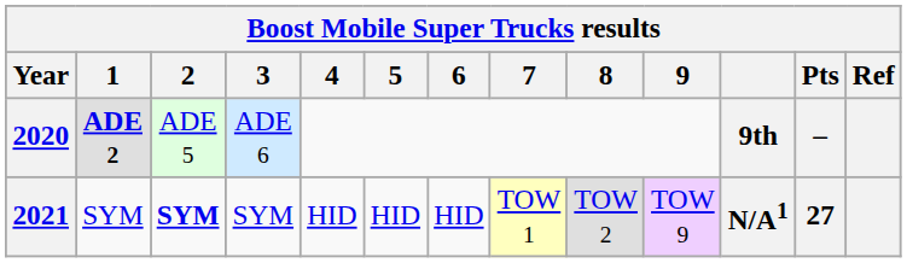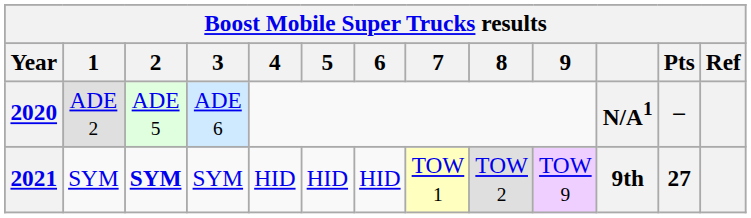 <table class="wikitable" style="text-align:center; font-size:80%">
 <tr>
 <th colspan=45><a href='#'>Boost Mobile Super Trucks</a> results</th>
 </tr>
 <tr>
 <th>Year</th>
 <th>1</th>
 <th>2</th>
 <th>3</th>
 <th>4</th>
 <th>5</th>
 <th>6</th>
 <th>7</th>
 <th>8</th>
 <th>9</th>
 <th></th>
 <th>Pts</th>
 <th>Ref</th>
 </tr>
 <tr>
 <th><a href='#'>2020</a></th>
-<td style="background:#DFDFDF;"><strong><a href='#'>ADE</a><br><small>2</small></strong></td>
+<td style="background:#DFDFDF;"><a href='#'>ADE</a><br><small>2</small></td>
 <td style="background:#DFFFDF;"><a href='#'>ADE</a><br><small>5</small></td>
 <td style="background:#CFEAFF;"><a href='#'>ADE</a><br><small>6</small></td>
 <td colspan=6></td>
-<th>9th</th>
+<th>N/A<sup>1</sup></th>
 <th>–</th>
 <th></th>
 </tr>
 <tr>
 <th><a href='#'>2021</a></th>
 <td><a href='#'>SYM</a></td>
 <td><strong><a href='#'>SYM</a></strong></td>
 <td><a href='#'>SYM</a></td>
 <td><a href='#'>HID</a></td>
 <td><a href='#'>HID</a></td>
 <td><a href='#'>HID</a></td>
 <td style="background:#FFFFBF;"><a href='#'>TOW</a><br><small>1</small></td>
 <td style="background:#DFDFDF;"><a href='#'>TOW</a><br><small>2</small></td>
 <td style="background:#EFCFFF;"><a href='#'>TOW</a><br><small>9</small></td>
-<th>N/A<sup>1</sup></th>
+<th>9th</th>
 <th>27</th>
 <th></th>
 </tr>
 </table>
